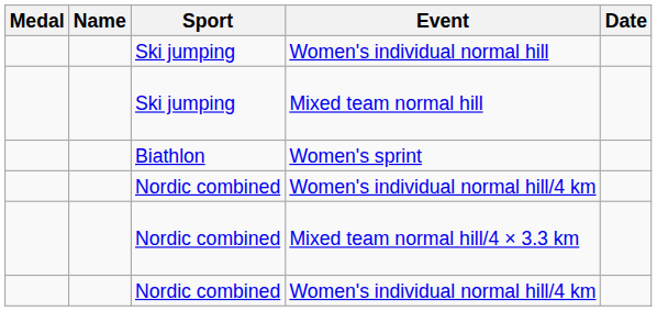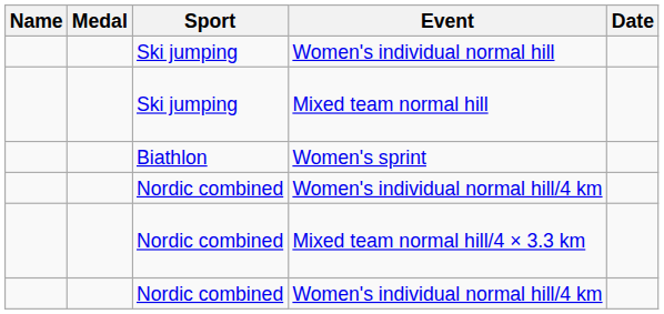 <table class="wikitable sortable" style="font-size:95%;">
 <tr>
+<th>Name</th>
 <th>Medal</th>
-<th>Name</th>
 <th>Sport</th>
 <th>Event</th>
 <th>Date</th>
 </tr>
 <tr>
 <td></td>
 <td></td>
 <td><a href='#'>Ski jumping</a></td>
 <td><a href='#'>Women's individual normal hill</a></td>
 <td></td>
 </tr>
 <tr>
+<td><br><br><br></td>
 <td></td>
-<td><br><br><br></td>
 <td><a href='#'>Ski jumping</a></td>
 <td><a href='#'>Mixed team normal hill</a></td>
 <td></td>
 </tr>
 <tr>
 <td></td>
 <td></td>
 <td><a href='#'>Biathlon</a></td>
 <td><a href='#'>Women's sprint</a></td>
 <td></td>
 </tr>
 <tr>
 <td></td>
 <td></td>
 <td><a href='#'>Nordic combined</a></td>
 <td><a href='#'>Women's individual normal hill/4 km</a></td>
 <td></td>
 </tr>
 <tr>
+<td><br><br><br></td>
 <td></td>
-<td><br><br><br></td>
 <td><a href='#'>Nordic combined</a></td>
 <td><a href='#'>Mixed team normal hill/4 × 3.3 km</a></td>
 <td></td>
 </tr>
 <tr>
 <td></td>
 <td></td>
 <td><a href='#'>Nordic combined</a></td>
 <td><a href='#'>Women's individual normal hill/4 km</a></td>
 <td></td>
 </tr>
 </table>
